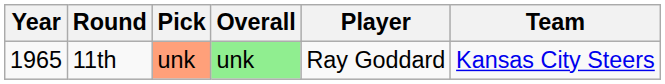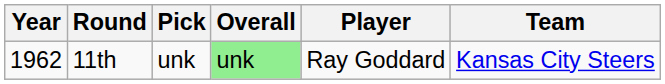 <table class="wikitable">
 <tr>
 <th>Year</th>
 <th>Round</th>
 <th>Pick</th>
 <th>Overall</th>
 <th>Player</th>
 <th>Team</th>
 </tr>
 <tr>
-<td>1965</td>
+<td>1962</td>
 <td>11th</td>
-<td style="background: lightsalmon;">unk</td>
+<td>unk</td>
 <td style="background: lightgreen;">unk</td>
 <td>Ray Goddard</td>
 <td><a href='#'>Kansas City Steers</a></td>
 </tr>
 </table>
